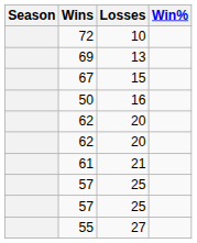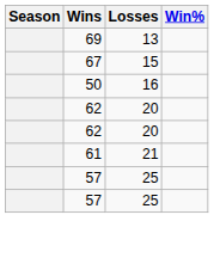 <table class="wikitable sortable" style="text-align:right">
 <tr>
 <th scope="col">Season</th>
 <th scope="col">Wins</th>
 <th scope="col">Losses</th>
 <th scope="col"><a href='#'>Win%</a></th>
-</tr>
-<tr>
-<th scope="row"></th>
-<td>72</td>
-<td>10</td>
-<td></td>
 </tr>
 <tr>
 <th scope="row"></th>
 <td>69</td>
 <td>13</td>
 <td></td>
 </tr>
 <tr>
 <th scope="row"></th>
 <td>67</td>
 <td>15</td>
 <td></td>
 </tr>
 <tr>
 <th scope="row"></th>
 <td>50</td>
 <td>16</td>
 <td></td>
 </tr>
 <tr>
 <th scope="row"></th>
 <td>62</td>
 <td>20</td>
 <td></td>
 </tr>
 <tr>
 <th scope="row"></th>
 <td>62</td>
 <td>20</td>
 <td></td>
 </tr>
 <tr>
 <th scope="row"></th>
 <td>61</td>
 <td>21</td>
 <td></td>
 </tr>
 <tr>
 <th scope="row"></th>
 <td>57</td>
 <td>25</td>
 <td></td>
 </tr>
 <tr>
 <th scope="row"></th>
 <td>57</td>
 <td>25</td>
 <td></td>
 </tr>
-<tr>
-<th scope="row"></th>
-<td>55</td>
-<td>27</td>
-<td></td>
-</tr>
 </table>
